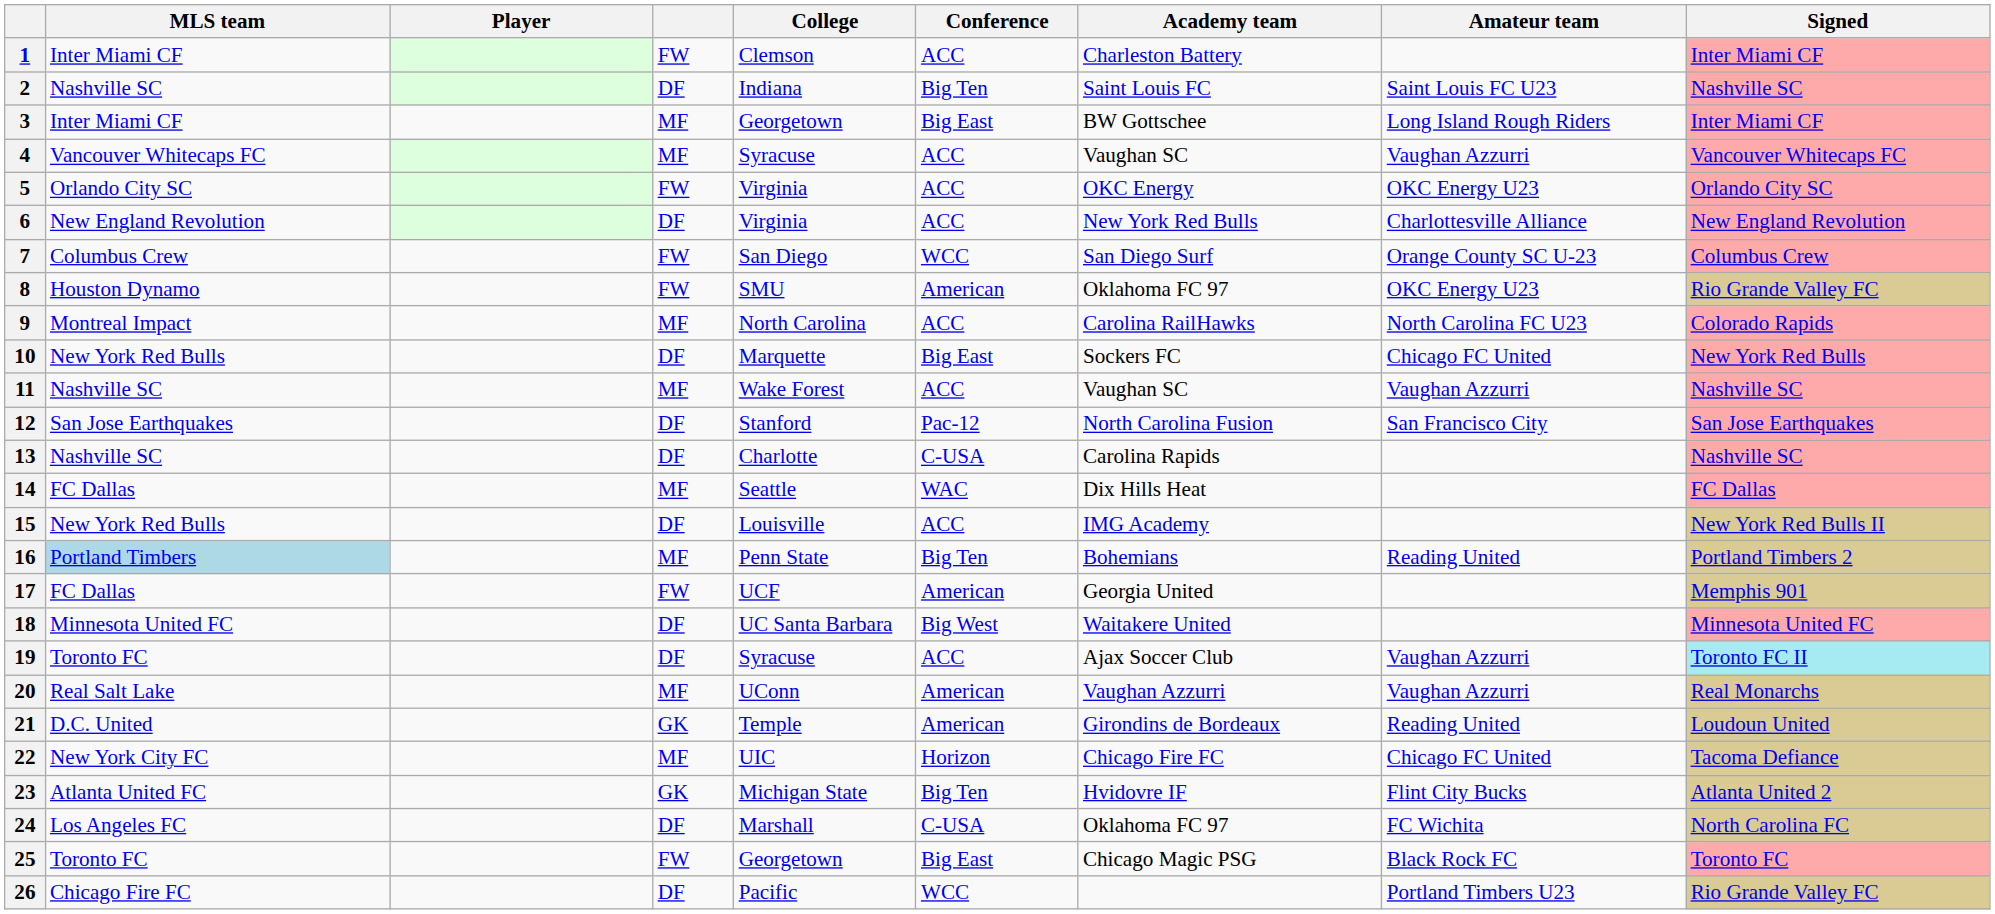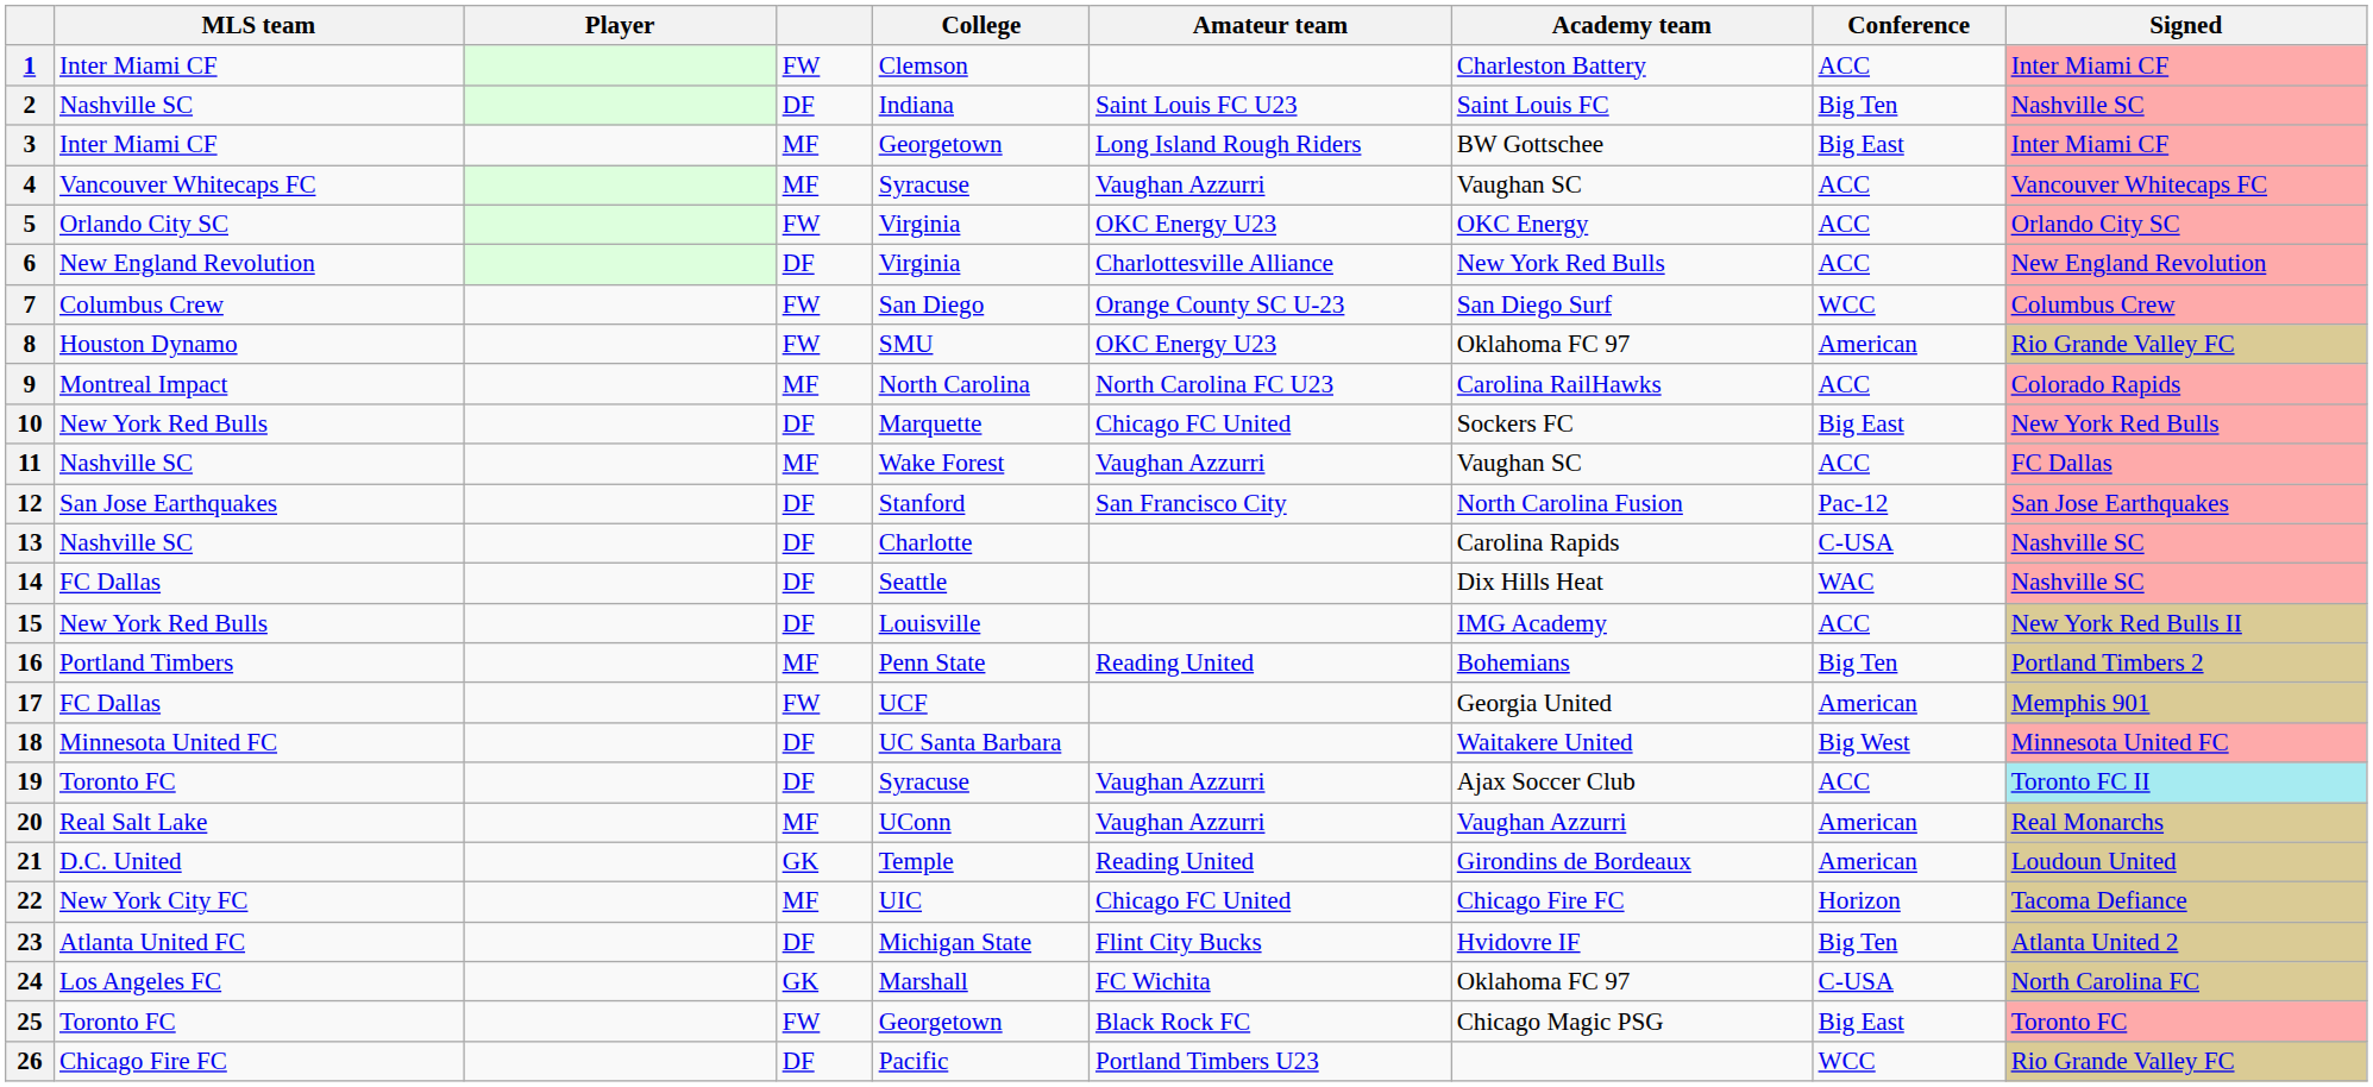 <table class="wikitable sortable" style="width:95%">
 <tr>
 <th width=2%></th>
 <th width=17%>MLS team</th>
 <th width=13%>Player</th>
 <th width=4%></th>
 <th width="9%">College</th>
+<th width="15%">Amateur team</th>
+<th width="15%">Academy team</th>
 <th width=8%>Conference</th>
-<th width="15%">Academy team</th>
-<th width="15%">Amateur team</th>
 <th width=15%>Signed</th>
 </tr>
 <tr>
 <th><a href='#'>1</a></th>
 <td><a href='#'>Inter Miami CF</a></td>
 <td style="background:#ddffdd;"> </td>
 <td><a href='#'>FW</a></td>
 <td><a href='#'>Clemson</a></td>
+<td></td>
+<td><a href='#'>Charleston Battery</a></td>
 <td><a href='#'>ACC</a></td>
-<td><a href='#'>Charleston Battery</a></td>
-<td></td>
 <td style="background:#FEAAAA;"> <a href='#'>Inter Miami CF</a></td>
 </tr>
 <tr>
 <th>2</th>
 <td><a href='#'>Nashville SC</a></td>
 <td style="background:#ddffdd;"> </td>
 <td><a href='#'>DF</a></td>
 <td><a href='#'>Indiana</a></td>
+<td><a href='#'>Saint Louis FC U23</a></td>
+<td><a href='#'>Saint Louis FC</a></td>
 <td><a href='#'>Big Ten</a></td>
-<td><a href='#'>Saint Louis FC</a></td>
-<td><a href='#'>Saint Louis FC U23</a></td>
 <td style="background:#FEAAAA;"> <a href='#'>Nashville SC</a></td>
 </tr>
 <tr>
 <th>3</th>
 <td><a href='#'>Inter Miami CF</a> </td>
 <td> </td>
 <td><a href='#'>MF</a></td>
 <td><a href='#'>Georgetown</a></td>
+<td><a href='#'>Long Island Rough Riders</a></td>
+<td>BW Gottschee</td>
 <td><a href='#'>Big East</a></td>
-<td>BW Gottschee</td>
-<td><a href='#'>Long Island Rough Riders</a></td>
 <td style="background:#FEAAAA;"> <a href='#'>Inter Miami CF</a></td>
 </tr>
 <tr>
 <th>4</th>
 <td><a href='#'>Vancouver Whitecaps FC</a></td>
 <td style="background:#ddffdd;"> </td>
 <td><a href='#'>MF</a></td>
 <td><a href='#'>Syracuse</a></td>
+<td><a href='#'>Vaughan Azzurri</a></td>
+<td>Vaughan SC</td>
 <td><a href='#'>ACC</a></td>
-<td>Vaughan SC</td>
-<td><a href='#'>Vaughan Azzurri</a></td>
 <td style="background:#FEAAAA;"> <a href='#'>Vancouver Whitecaps FC</a></td>
 </tr>
 <tr>
 <th>5</th>
 <td><a href='#'>Orlando City SC</a></td>
 <td style="background:#ddffdd;"> </td>
 <td><a href='#'>FW</a></td>
 <td><a href='#'>Virginia</a></td>
+<td><a href='#'>OKC Energy U23</a></td>
+<td><a href='#'>OKC Energy</a></td>
 <td><a href='#'>ACC</a></td>
-<td><a href='#'>OKC Energy</a></td>
-<td><a href='#'>OKC Energy U23</a></td>
 <td style="background:#FEAAAA;"> <a href='#'>Orlando City SC</a></td>
 </tr>
 <tr>
 <th>6</th>
 <td><a href='#'>New England Revolution</a> </td>
 <td style="background:#ddffdd;"> </td>
 <td><a href='#'>DF</a></td>
 <td><a href='#'>Virginia</a></td>
+<td><a href='#'>Charlottesville Alliance</a></td>
+<td><a href='#'>New York Red Bulls</a></td>
 <td><a href='#'>ACC</a></td>
-<td><a href='#'>New York Red Bulls</a></td>
-<td><a href='#'>Charlottesville Alliance</a></td>
 <td style="background:#FEAAAA;"> <a href='#'>New England Revolution</a></td>
 </tr>
 <tr>
 <th>7</th>
 <td><a href='#'>Columbus Crew</a></td>
 <td> </td>
 <td><a href='#'>FW</a></td>
 <td><a href='#'>San Diego</a></td>
+<td><a href='#'>Orange County SC U-23</a></td>
+<td><a href='#'>San Diego Surf</a></td>
 <td><a href='#'>WCC</a></td>
-<td><a href='#'>San Diego Surf</a></td>
-<td><a href='#'>Orange County SC U-23</a></td>
 <td style="background:#FEAAAA;"> <a href='#'>Columbus Crew</a></td>
 </tr>
 <tr>
 <th>8</th>
 <td><a href='#'>Houston Dynamo</a></td>
 <td> </td>
 <td><a href='#'>FW</a></td>
 <td><a href='#'>SMU</a></td>
+<td><a href='#'>OKC Energy U23</a></td>
+<td>Oklahoma FC 97</td>
 <td><a href='#'>American</a></td>
-<td>Oklahoma FC 97</td>
-<td><a href='#'>OKC Energy U23</a></td>
 <td style="background:#DACB95;"> <a href='#'>Rio Grande Valley FC</a></td>
 </tr>
 <tr>
 <th>9</th>
 <td><a href='#'>Montreal Impact</a></td>
 <td> </td>
 <td><a href='#'>MF</a></td>
 <td><a href='#'>North Carolina</a></td>
+<td><a href='#'>North Carolina FC U23</a></td>
+<td><a href='#'>Carolina RailHawks</a></td>
 <td><a href='#'>ACC</a></td>
-<td><a href='#'>Carolina RailHawks</a></td>
-<td><a href='#'>North Carolina FC U23</a></td>
 <td style="background:#FEAAAA;"> <a href='#'>Colorado Rapids</a></td>
 </tr>
 <tr>
 <th>10</th>
 <td><a href='#'>New York Red Bulls</a> </td>
 <td> </td>
 <td><a href='#'>DF</a></td>
 <td><a href='#'>Marquette</a></td>
+<td><a href='#'>Chicago FC United</a></td>
+<td>Sockers FC</td>
 <td><a href='#'>Big East</a></td>
-<td>Sockers FC</td>
-<td><a href='#'>Chicago FC United</a></td>
 <td style="background:#FEAAAA;"> <a href='#'>New York Red Bulls</a></td>
 </tr>
 <tr>
 <th>11</th>
 <td><a href='#'>Nashville SC</a> </td>
 <td> </td>
 <td><a href='#'>MF</a></td>
 <td><a href='#'>Wake Forest</a></td>
+<td><a href='#'>Vaughan Azzurri</a></td>
+<td>Vaughan SC</td>
 <td><a href='#'>ACC</a></td>
-<td>Vaughan SC</td>
-<td><a href='#'>Vaughan Azzurri</a></td>
-<td style="background:#FEAAAA;"> <a href='#'>Nashville SC</a></td>
+<td style="background:#FEAAAA;"> <a href='#'>FC Dallas</a></td>
 </tr>
 <tr>
 <th>12</th>
 <td><a href='#'>San Jose Earthquakes</a></td>
 <td> </td>
 <td><a href='#'>DF</a></td>
 <td><a href='#'>Stanford</a></td>
+<td><a href='#'>San Francisco City</a></td>
+<td><a href='#'>North Carolina Fusion</a></td>
 <td><a href='#'>Pac-12</a></td>
-<td><a href='#'>North Carolina Fusion</a></td>
-<td><a href='#'>San Francisco City</a></td>
 <td style="background:#FEAAAA;"> <a href='#'>San Jose Earthquakes</a></td>
 </tr>
 <tr>
 <th>13</th>
 <td><a href='#'>Nashville SC</a> </td>
 <td> </td>
 <td><a href='#'>DF</a></td>
 <td><a href='#'>Charlotte</a></td>
+<td></td>
+<td>Carolina Rapids</td>
 <td><a href='#'>C-USA</a></td>
-<td>Carolina Rapids</td>
-<td></td>
 <td style="background:#FEAAAA;"> <a href='#'>Nashville SC</a></td>
 </tr>
 <tr>
 <th>14</th>
 <td><a href='#'>FC Dallas</a></td>
 <td> </td>
-<td><a href='#'>MF</a></td>
+<td><a href='#'>DF</a></td>
 <td><a href='#'>Seattle</a></td>
+<td></td>
+<td>Dix Hills Heat</td>
 <td><a href='#'>WAC</a></td>
-<td>Dix Hills Heat</td>
-<td></td>
-<td style="background:#FEAAAA;"> <a href='#'>FC Dallas</a></td>
+<td style="background:#FEAAAA;"> <a href='#'>Nashville SC</a></td>
 </tr>
 <tr>
 <th>15</th>
 <td><a href='#'>New York Red Bulls</a></td>
 <td> </td>
 <td><a href='#'>DF</a></td>
 <td><a href='#'>Louisville</a></td>
+<td></td>
+<td><a href='#'>IMG Academy</a></td>
 <td><a href='#'>ACC</a></td>
-<td><a href='#'>IMG Academy</a></td>
-<td></td>
 <td style="background:#DACB95;"> <a href='#'>New York Red Bulls II</a></td>
 </tr>
 <tr>
 <th>16</th>
-<td style="background: lightblue;"><a href='#'>Portland Timbers</a></td>
+<td><a href='#'>Portland Timbers</a></td>
 <td> </td>
 <td><a href='#'>MF</a></td>
 <td><a href='#'>Penn State</a></td>
+<td><a href='#'>Reading United</a></td>
+<td><a href='#'>Bohemians</a></td>
 <td><a href='#'>Big Ten</a></td>
-<td><a href='#'>Bohemians</a></td>
-<td><a href='#'>Reading United</a></td>
 <td style="background:#DACB95;"> <a href='#'>Portland Timbers 2</a></td>
 </tr>
 <tr>
 <th>17</th>
 <td><a href='#'>FC Dallas</a> </td>
 <td> </td>
 <td><a href='#'>FW</a></td>
 <td><a href='#'>UCF</a></td>
+<td></td>
+<td>Georgia United</td>
 <td><a href='#'>American</a></td>
-<td>Georgia United</td>
-<td></td>
 <td style="background:#DACB95;"> <a href='#'>Memphis 901</a></td>
 </tr>
 <tr>
 <th>18</th>
 <td><a href='#'>Minnesota United FC</a></td>
 <td> </td>
 <td><a href='#'>DF</a></td>
 <td><a href='#'>UC Santa Barbara</a></td>
+<td></td>
+<td><a href='#'>Waitakere United</a></td>
 <td><a href='#'>Big West</a></td>
-<td><a href='#'>Waitakere United</a></td>
-<td></td>
 <td style="background:#FEAAAA;"> <a href='#'>Minnesota United FC</a></td>
 </tr>
 <tr>
 <th>19</th>
 <td><a href='#'>Toronto FC</a> </td>
 <td> </td>
 <td><a href='#'>DF</a></td>
 <td><a href='#'>Syracuse</a></td>
+<td><a href='#'>Vaughan Azzurri</a></td>
+<td>Ajax Soccer Club</td>
 <td><a href='#'>ACC</a></td>
-<td>Ajax Soccer Club</td>
-<td><a href='#'>Vaughan Azzurri</a></td>
 <td style="background:#A6EBF1;"> <a href='#'>Toronto FC II</a></td>
 </tr>
 <tr>
 <th>20</th>
 <td><a href='#'>Real Salt Lake</a></td>
 <td> </td>
 <td><a href='#'>MF</a></td>
 <td><a href='#'>UConn</a></td>
-<td><a href='#'>American</a></td>
 <td><a href='#'>Vaughan Azzurri</a></td>
 <td><a href='#'>Vaughan Azzurri</a></td>
+<td><a href='#'>American</a></td>
 <td style="background:#DACB95;"> <a href='#'>Real Monarchs</a></td>
 </tr>
 <tr>
 <th>21</th>
 <td><a href='#'>D.C. United</a> </td>
 <td> </td>
 <td><a href='#'>GK</a></td>
 <td><a href='#'>Temple</a></td>
+<td><a href='#'>Reading United</a></td>
+<td><a href='#'>Girondins de Bordeaux</a></td>
 <td><a href='#'>American</a></td>
-<td><a href='#'>Girondins de Bordeaux</a></td>
-<td><a href='#'>Reading United</a></td>
 <td style="background:#DACB95;"> <a href='#'>Loudoun United</a></td>
 </tr>
 <tr>
 <th>22</th>
 <td><a href='#'>New York City FC</a></td>
 <td> </td>
 <td><a href='#'>MF</a></td>
 <td><a href='#'>UIC</a></td>
+<td><a href='#'>Chicago FC United</a></td>
+<td><a href='#'>Chicago Fire FC</a></td>
 <td><a href='#'>Horizon</a></td>
-<td><a href='#'>Chicago Fire FC</a></td>
-<td><a href='#'>Chicago FC United</a></td>
 <td style="background:#DACB95;"> <a href='#'>Tacoma Defiance</a></td>
 </tr>
 <tr>
 <th>23</th>
 <td><a href='#'>Atlanta United FC</a></td>
 <td> </td>
-<td><a href='#'>GK</a></td>
+<td><a href='#'>DF</a></td>
 <td><a href='#'>Michigan State</a></td>
+<td><a href='#'>Flint City Bucks</a></td>
+<td><a href='#'>Hvidovre IF</a></td>
 <td><a href='#'>Big Ten</a></td>
-<td><a href='#'>Hvidovre IF</a></td>
-<td><a href='#'>Flint City Bucks</a></td>
 <td style="background:#DACB95;"> <a href='#'>Atlanta United 2</a></td>
 </tr>
 <tr>
 <th>24</th>
 <td><a href='#'>Los Angeles FC</a></td>
 <td> </td>
-<td><a href='#'>DF</a></td>
+<td><a href='#'>GK</a></td>
 <td><a href='#'>Marshall</a></td>
+<td><a href='#'>FC Wichita</a></td>
+<td>Oklahoma FC 97</td>
 <td><a href='#'>C-USA</a></td>
-<td>Oklahoma FC 97</td>
-<td><a href='#'>FC Wichita</a></td>
 <td style="background:#DACB95;"> <a href='#'>North Carolina FC</a></td>
 </tr>
 <tr>
 <th>25</th>
 <td><a href='#'>Toronto FC</a></td>
 <td> </td>
 <td><a href='#'>FW</a></td>
 <td><a href='#'>Georgetown</a></td>
+<td><a href='#'>Black Rock FC</a></td>
+<td>Chicago Magic PSG</td>
 <td><a href='#'>Big East</a></td>
-<td>Chicago Magic PSG</td>
-<td><a href='#'>Black Rock FC</a></td>
 <td style="background:#FEAAAA;"> <a href='#'>Toronto FC</a></td>
 </tr>
 <tr>
 <th>26</th>
 <td><a href='#'>Chicago Fire FC</a> </td>
 <td> </td>
 <td><a href='#'>DF</a></td>
 <td><a href='#'>Pacific</a></td>
+<td><a href='#'>Portland Timbers U23</a></td>
+<td></td>
 <td><a href='#'>WCC</a></td>
-<td></td>
-<td><a href='#'>Portland Timbers U23</a></td>
 <td style="background:#DACB95;"> <a href='#'>Rio Grande Valley FC</a></td>
 </tr>
 </table>
